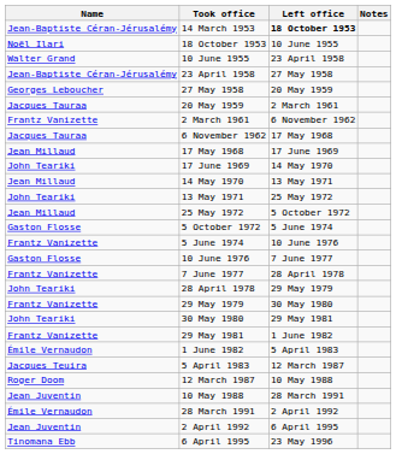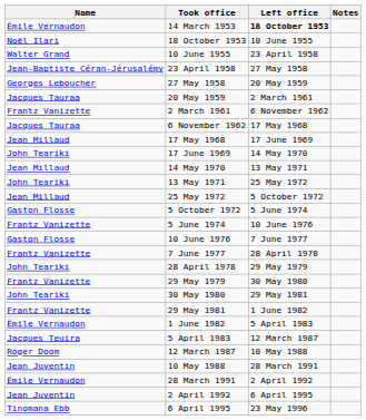 <table class="wikitable">
 <tr>
 <th>Name</th>
 <th>Took office</th>
 <th>Left office</th>
 <th>Notes</th>
 </tr>
 <tr>
-<td><a href='#'>Jean-Baptiste Céran-Jérusalémy</a></td>
+<td><a href='#'>Émile Vernaudon</a></td>
 <td>14 March 1953</td>
 <td><strong>18 October 1953</strong></td>
 <td></td>
 </tr>
 <tr>
 <td><a href='#'>Noël Ilari</a></td>
 <td>18 October 1953</td>
 <td>10 June 1955</td>
 <td></td>
 </tr>
 <tr>
 <td><a href='#'>Walter Grand</a></td>
 <td>10 June 1955</td>
 <td>23 April 1958</td>
 <td></td>
 </tr>
 <tr>
 <td><a href='#'>Jean-Baptiste Céran-Jérusalémy</a></td>
 <td>23 April 1958</td>
 <td>27 May 1958</td>
 <td></td>
 </tr>
 <tr>
 <td><a href='#'>Georges Leboucher</a></td>
 <td>27 May 1958</td>
 <td>20 May 1959</td>
 <td></td>
 </tr>
 <tr>
 <td><a href='#'>Jacques Tauraa</a></td>
 <td>20 May 1959</td>
 <td>2 March 1961</td>
 <td></td>
 </tr>
 <tr>
 <td><a href='#'>Frantz Vanizette</a></td>
 <td>2 March 1961</td>
 <td>6 November 1962</td>
 <td></td>
 </tr>
 <tr>
 <td><a href='#'>Jacques Tauraa</a></td>
 <td>6 November 1962</td>
 <td>17 May 1968</td>
 <td></td>
 </tr>
 <tr>
 <td><a href='#'>Jean Millaud</a></td>
 <td>17 May 1968</td>
 <td>17 June 1969</td>
 <td></td>
 </tr>
 <tr>
 <td><a href='#'>John Teariki</a></td>
 <td>17 June 1969</td>
 <td>14 May 1970</td>
 <td></td>
 </tr>
 <tr>
 <td><a href='#'>Jean Millaud</a></td>
 <td>14 May 1970</td>
 <td>13 May 1971</td>
 <td></td>
 </tr>
 <tr>
 <td><a href='#'>John Teariki</a></td>
 <td>13 May 1971</td>
 <td>25 May 1972</td>
 <td></td>
 </tr>
 <tr>
 <td><a href='#'>Jean Millaud</a></td>
 <td>25 May 1972</td>
 <td>5 October 1972</td>
 <td></td>
 </tr>
 <tr>
 <td><a href='#'>Gaston Flosse</a></td>
 <td>5 October 1972</td>
 <td>5 June 1974</td>
 <td></td>
 </tr>
 <tr>
 <td><a href='#'>Frantz Vanizette</a></td>
 <td>5 June 1974</td>
 <td>10 June 1976</td>
 <td></td>
 </tr>
 <tr>
 <td><a href='#'>Gaston Flosse</a></td>
 <td>10 June 1976</td>
 <td>7 June 1977</td>
 <td></td>
 </tr>
 <tr>
 <td><a href='#'>Frantz Vanizette</a></td>
 <td>7 June 1977</td>
 <td>28 April 1978</td>
 <td></td>
 </tr>
 <tr>
 <td><a href='#'>John Teariki</a></td>
 <td>28 April 1978</td>
 <td>29 May 1979</td>
 <td></td>
 </tr>
 <tr>
 <td><a href='#'>Frantz Vanizette</a></td>
 <td>29 May 1979</td>
 <td>30 May 1980</td>
 <td></td>
 </tr>
 <tr>
 <td><a href='#'>John Teariki</a></td>
 <td>30 May 1980</td>
 <td>29 May 1981</td>
 <td></td>
 </tr>
 <tr>
 <td><a href='#'>Frantz Vanizette</a></td>
 <td>29 May 1981</td>
 <td>1 June 1982</td>
 <td></td>
 </tr>
 <tr>
 <td><a href='#'>Émile Vernaudon</a></td>
 <td>1 June 1982</td>
 <td>5 April 1983</td>
 <td></td>
 </tr>
 <tr>
 <td><a href='#'>Jacques Teuira</a></td>
 <td>5 April 1983</td>
 <td>12 March 1987</td>
 <td></td>
 </tr>
 <tr>
 <td><a href='#'>Roger Doom</a></td>
 <td>12 March 1987</td>
 <td>10 May 1988</td>
 <td></td>
 </tr>
 <tr>
 <td><a href='#'>Jean Juventin</a></td>
 <td>10 May 1988</td>
 <td>28 March 1991</td>
 <td></td>
 </tr>
 <tr>
 <td><a href='#'>Émile Vernaudon</a></td>
 <td>28 March 1991</td>
 <td>2 April 1992</td>
 <td></td>
 </tr>
 <tr>
 <td><a href='#'>Jean Juventin</a></td>
 <td>2 April 1992</td>
 <td>6 April 1995</td>
 <td></td>
 </tr>
 <tr>
 <td><a href='#'>Tinomana Ebb</a></td>
 <td>6 April 1995</td>
 <td>23 May 1996</td>
 <td></td>
 </tr>
 </table>
